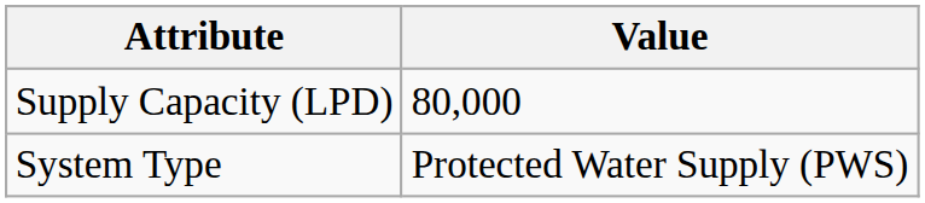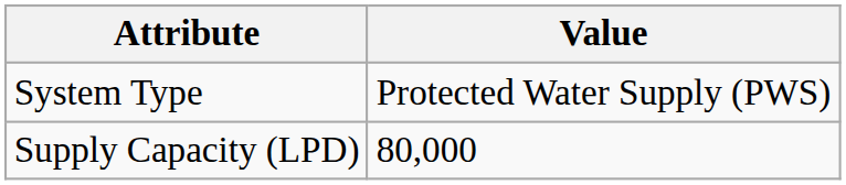 <table class="wikitable">
 <tr>
 <th>Attribute</th>
 <th>Value</th>
 </tr>
 <tr>
+<td>System Type</td>
+<td>Protected Water Supply (PWS)</td>
+</tr>
+<tr>
 <td>Supply Capacity (LPD)</td>
 <td>80,000</td>
 </tr>
-<tr>
-<td>System Type</td>
-<td>Protected Water Supply (PWS)</td>
-</tr>
 </table>
